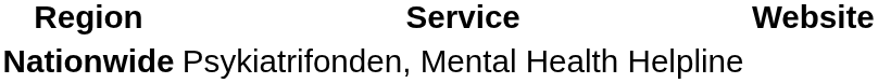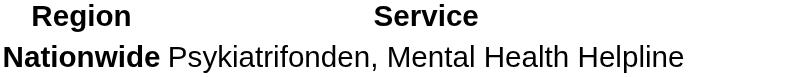 <table>
 <tr>
 <th>Region</th>
 <th>Service</th>
-<th>Website</th>
 </tr>
 <tr>
 <th>Nationwide</th>
 <td>Psykiatrifonden, Mental Health Helpline</td>
-<td></td>
 </tr>
 </table>
